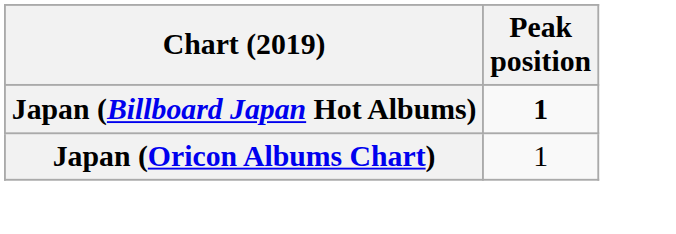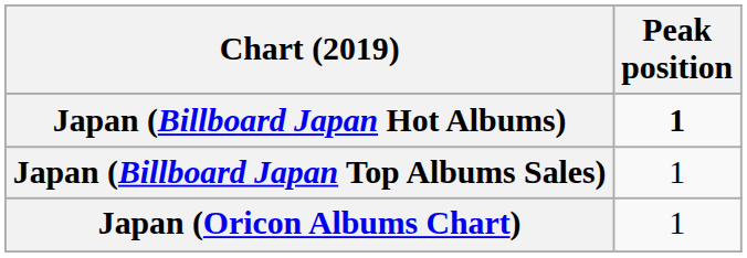 <table class="wikitable plainrowheaders sortable" style="text-align:center">
 <tr>
 <th scope="col">Chart (2019)</th>
 <th scope="col">Peak<br>position</th>
 </tr>
 <tr>
 <th scope="row">Japan (<em><a href='#'>Billboard Japan</a></em> Hot Albums)</th>
 <td><strong>1</strong></td>
 </tr>
 <tr>
+<th scope="row">Japan (<em><a href='#'>Billboard Japan</a></em> Top Albums Sales)</th>
+<td>1</td>
+</tr>
+<tr>
 <th scope="row">Japan (<a href='#'>Oricon Albums Chart</a>)</th>
 <td>1</td>
 </tr>
 </table>
